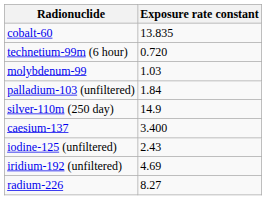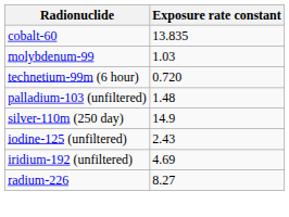 <table class="wikitable">
 <tr>
 <th>Radionuclide</th>
 <th>Exposure rate constant</th>
 </tr>
 <tr>
 <td><a href='#'>cobalt-60</a></td>
 <td>13.835</td>
 </tr>
 <tr>
+<td><a href='#'>molybdenum-99</a></td>
+<td>1.03</td>
+</tr>
+<tr>
 <td><a href='#'>technetium-99m</a>  (6 hour)</td>
 <td>0.720</td>
 </tr>
 <tr>
-<td><a href='#'>molybdenum-99</a></td>
-<td>1.03</td>
-</tr>
-<tr>
 <td><a href='#'>palladium-103</a> (unfiltered)</td>
-<td>1.84</td>
+<td>1.48</td>
 </tr>
 <tr>
 <td><a href='#'>silver-110m</a> (250 day)</td>
 <td>14.9</td>
-</tr>
-<tr>
-<td><a href='#'>caesium-137</a></td>
-<td>3.400</td>
 </tr>
 <tr>
 <td><a href='#'>iodine-125</a> (unfiltered)</td>
 <td>2.43</td>
 </tr>
 <tr>
 <td><a href='#'>iridium-192</a> (unfiltered)</td>
 <td>4.69</td>
 </tr>
 <tr>
 <td><a href='#'>radium-226</a></td>
 <td>8.27</td>
 </tr>
 </table>
